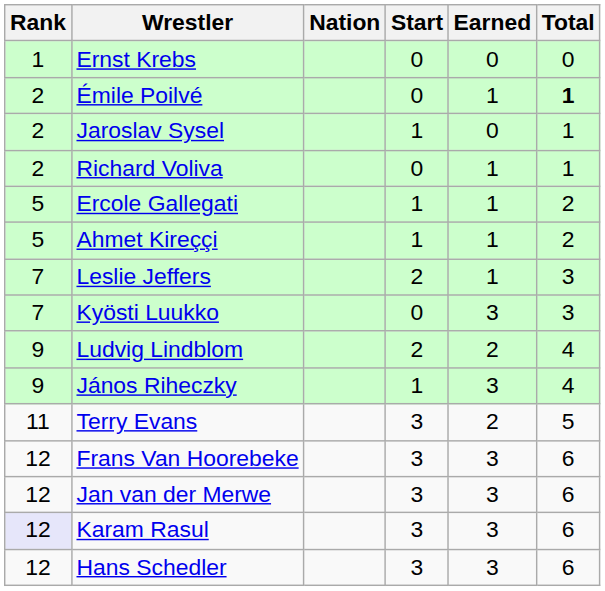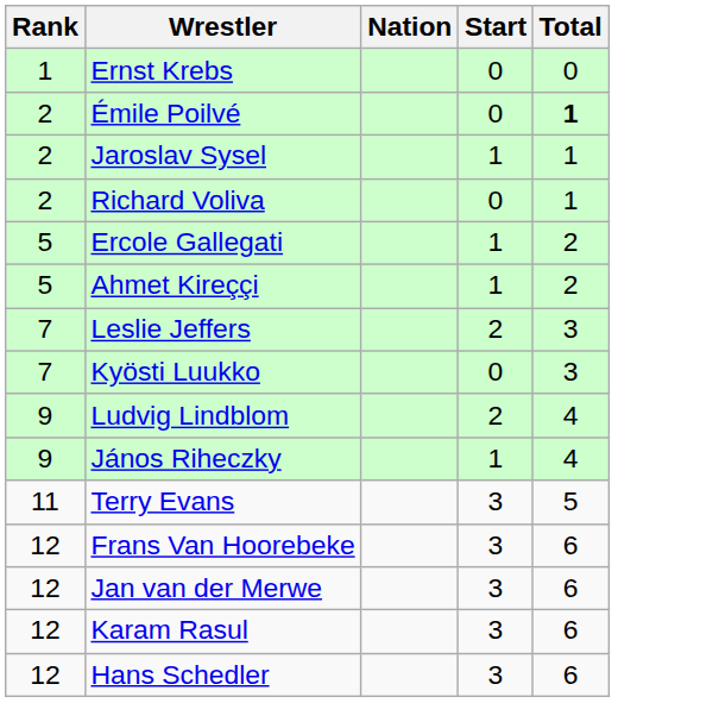 <table class="wikitable sortable" style="text-align:center;">
 <tr>
 <th>Rank</th>
 <th>Wrestler</th>
 <th>Nation</th>
 <th>Start</th>
-<th>Earned</th>
 <th>Total</th>
 </tr>
 <tr style="background:#cfc;">
 <td>1</td>
 <td align=left><a href='#'>Ernst Krebs</a></td>
 <td align=left></td>
 <td>0</td>
 <td>0</td>
-<td>0</td>
 </tr>
 <tr style="background:#cfc;">
 <td>2</td>
 <td align=left><a href='#'>Émile Poilvé</a></td>
 <td align=left></td>
 <td>0</td>
-<td>1</td>
 <td><strong>1</strong></td>
 </tr>
 <tr style="background:#cfc;">
 <td>2</td>
 <td align=left><a href='#'>Jaroslav Sysel</a></td>
 <td align=left></td>
 <td>1</td>
-<td>0</td>
 <td>1</td>
 </tr>
 <tr style="background:#cfc;">
 <td>2</td>
 <td align=left><a href='#'>Richard Voliva</a></td>
 <td align=left></td>
 <td>0</td>
 <td>1</td>
-<td>1</td>
 </tr>
 <tr style="background:#cfc;">
 <td>5</td>
 <td align=left><a href='#'>Ercole Gallegati</a></td>
 <td align=left></td>
-<td>1</td>
 <td>1</td>
 <td>2</td>
 </tr>
 <tr style="background:#cfc;">
 <td>5</td>
 <td align=left><a href='#'>Ahmet Kireççi</a></td>
 <td align=left></td>
 <td>1</td>
-<td>1</td>
 <td>2</td>
 </tr>
 <tr style="background:#cfc;">
 <td>7</td>
 <td align=left><a href='#'>Leslie Jeffers</a></td>
 <td align=left></td>
 <td>2</td>
-<td>1</td>
 <td>3</td>
 </tr>
 <tr style="background:#cfc;">
 <td>7</td>
 <td align=left><a href='#'>Kyösti Luukko</a></td>
 <td align=left></td>
 <td>0</td>
 <td>3</td>
-<td>3</td>
 </tr>
 <tr style="background:#cfc;">
 <td>9</td>
 <td align=left><a href='#'>Ludvig Lindblom</a></td>
 <td align=left></td>
-<td>2</td>
 <td>2</td>
 <td>4</td>
 </tr>
 <tr style="background:#cfc;">
 <td>9</td>
 <td align=left><a href='#'>János Riheczky</a></td>
 <td align=left></td>
 <td>1</td>
-<td>3</td>
 <td>4</td>
 </tr>
 <tr>
 <td>11</td>
 <td align=left><a href='#'>Terry Evans</a></td>
 <td align=left></td>
 <td>3</td>
-<td>2</td>
 <td>5</td>
 </tr>
 <tr>
 <td>12</td>
 <td align=left><a href='#'>Frans Van Hoorebeke</a></td>
 <td align=left></td>
-<td>3</td>
 <td>3</td>
 <td>6</td>
 </tr>
 <tr>
 <td>12</td>
 <td align=left><a href='#'>Jan van der Merwe</a></td>
 <td align=left></td>
 <td>3</td>
-<td>3</td>
 <td>6</td>
 </tr>
 <tr>
-<td style="background: lavender;">12</td>
+<td>12</td>
 <td align=left><a href='#'>Karam Rasul</a></td>
 <td align=left></td>
-<td>3</td>
 <td>3</td>
 <td>6</td>
 </tr>
 <tr>
 <td>12</td>
 <td align=left><a href='#'>Hans Schedler</a></td>
 <td align=left></td>
 <td>3</td>
-<td>3</td>
 <td>6</td>
 </tr>
 </table>
